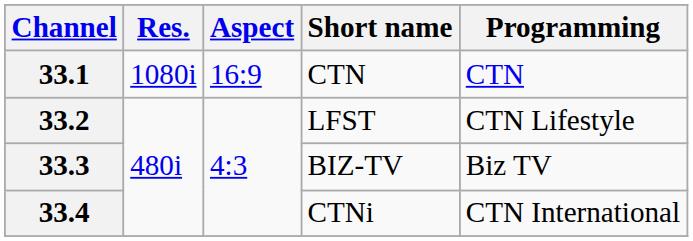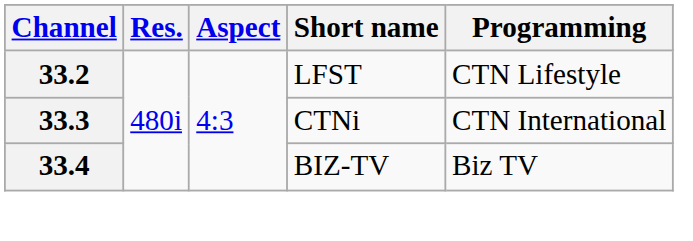 <table class="wikitable">
 <tr>
 <th><a href='#'>Channel</a></th>
 <th><a href='#'>Res.</a></th>
 <th><a href='#'>Aspect</a></th>
 <th>Short name</th>
 <th>Programming</th>
-</tr>
-<tr>
-<th scope = "row">33.1</th>
-<td><a href='#'>1080i</a></td>
-<td><a href='#'>16:9</a></td>
-<td>CTN</td>
-<td><a href='#'>CTN</a></td>
 </tr>
 <tr>
 <th scope = "row">33.2</th>
 <td rowspan="3"><a href='#'>480i</a></td>
 <td rowspan="3"><a href='#'>4:3</a></td>
 <td>LFST</td>
 <td>CTN Lifestyle</td>
 </tr>
 <tr>
 <th scope = "row">33.3</th>
+<td>CTNi</td>
+<td>CTN International</td>
+</tr>
+<tr>
+<th scope = "row">33.4</th>
 <td>BIZ-TV</td>
 <td>Biz TV</td>
 </tr>
-<tr>
-<th scope = "row">33.4</th>
-<td>CTNi</td>
-<td>CTN International</td>
-</tr>
 </table>
